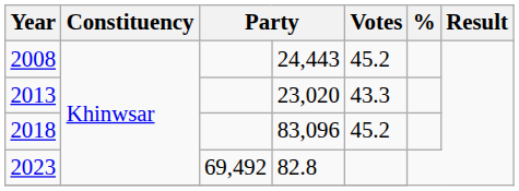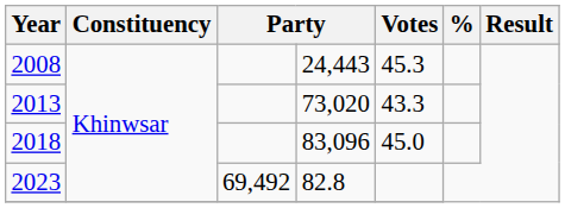 <table class="wikitable">
 <tr>
 <th>Year</th>
 <th>Constituency</th>
 <th colspan=2>Party</th>
 <th>Votes</th>
 <th>%</th>
 <th>Result</th>
 </tr>
 <tr>
 <td><a href='#'>2008</a></td>
 <td rowspan=4><a href='#'>Khinwsar</a></td>
 <td></td>
 <td>24,443</td>
-<td>45.2</td>
+<td>45.3</td>
 <td></td>
 </tr>
 <tr>
 <td><a href='#'>2013</a></td>
 <td></td>
-<td>23,020</td>
+<td>73,020</td>
 <td>43.3</td>
 <td></td>
 </tr>
 <tr>
 <td><a href='#'>2018</a></td>
 <td></td>
 <td>83,096</td>
-<td>45.2</td>
+<td>45.0</td>
 <td></td>
 </tr>
 <tr>
 <td><a href='#'>2023</a></td>
 <td>69,492</td>
 <td>82.8</td>
 <td></td>
 </tr>
 <tr>
 </tr>
 </table>
